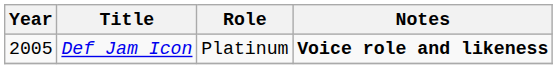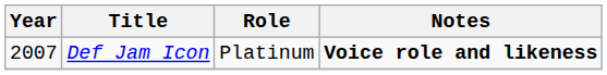 <table class="wikitable sortable">
 <tr>
 <th>Year</th>
 <th>Title</th>
 <th>Role</th>
 <th class="unsortable">Notes</th>
 </tr>
 <tr>
-<td>2005</td>
+<td>2007</td>
 <td><em><a href='#'>Def Jam Icon</a></em></td>
 <td>Platinum</td>
 <td><strong>Voice role and likeness</strong></td>
 </tr>
 <tr>
 </tr>
 </table>
